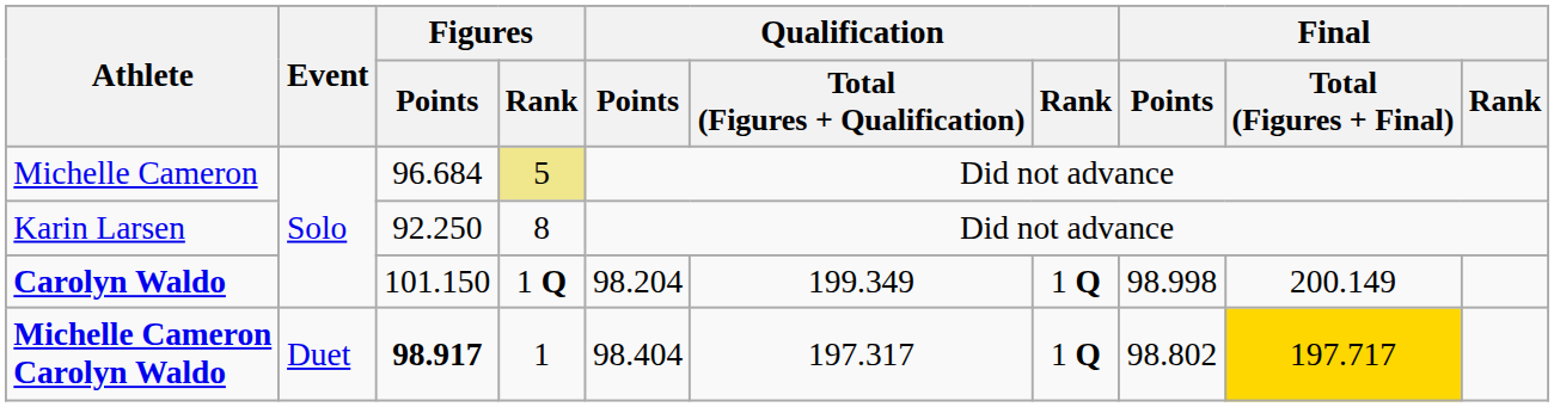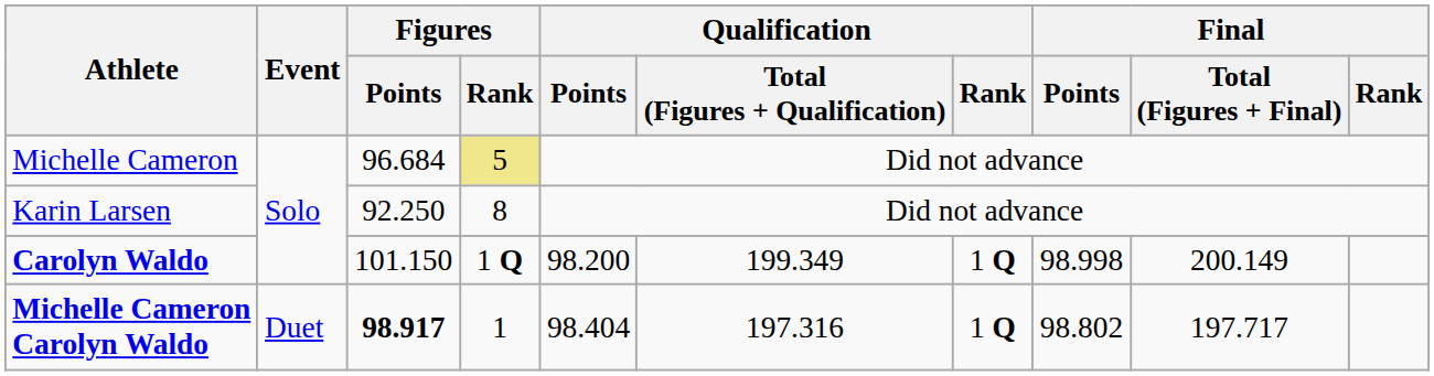 <table class="wikitable" style="font-size:90%">
 <tr>
 <th rowspan="2">Athlete</th>
 <th rowspan="2">Event</th>
 <th colspan=2>Figures</th>
 <th colspan=3>Qualification</th>
 <th colspan=3>Final</th>
 </tr>
 <tr style="font-size:95%">
 <th>Points</th>
 <th>Rank</th>
 <th>Points</th>
 <th>Total<br>(Figures + Qualification)</th>
 <th>Rank</th>
 <th>Points</th>
 <th>Total<br>(Figures + Final)</th>
 <th>Rank</th>
 </tr>
 <tr align=center>
 <td align=left><a href='#'>Michelle Cameron</a></td>
 <td align=left rowspan=3><a href='#'>Solo</a></td>
 <td>96.684</td>
 <td style="background: khaki;">5</td>
 <td colspan=6>Did not advance</td>
 </tr>
 <tr align=center>
 <td align=left><a href='#'>Karin Larsen</a></td>
 <td>92.250</td>
 <td>8</td>
 <td colspan=6>Did not advance</td>
 </tr>
 <tr align=center>
 <td align=left><strong><a href='#'>Carolyn Waldo</a></strong></td>
 <td>101.150</td>
 <td>1 <strong>Q</strong></td>
-<td>98.204</td>
+<td>98.200</td>
 <td>199.349</td>
 <td>1 <strong>Q</strong></td>
 <td>98.998</td>
 <td>200.149</td>
 <td></td>
 </tr>
 <tr align=center>
 <td align=left><strong><a href='#'>Michelle Cameron</a><br><a href='#'>Carolyn Waldo</a></strong></td>
 <td align=left><a href='#'>Duet</a></td>
 <td><strong>98.917</strong></td>
 <td>1</td>
 <td>98.404</td>
-<td>197.317</td>
+<td>197.316</td>
 <td>1 <strong>Q</strong></td>
 <td>98.802</td>
-<td style="background: gold;">197.717</td>
+<td>197.717</td>
 <td></td>
 </tr>
 </table>
